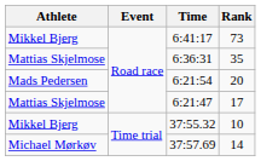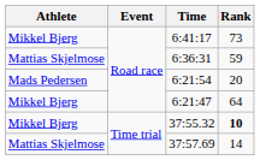 <table class=wikitable style=font-size:95%;text-align:center>
 <tr>
 <th>Athlete</th>
 <th>Event</th>
 <th>Time</th>
 <th>Rank</th>
 </tr>
 <tr align=center>
 <td align=left><a href='#'>Mikkel Bjerg</a></td>
 <td align=left rowspan=4><a href='#'>Road race</a></td>
 <td>6:41:17</td>
 <td>73</td>
 </tr>
 <tr align=center>
 <td align=left><a href='#'>Mattias Skjelmose</a></td>
 <td>6:36:31</td>
-<td>35</td>
+<td>59</td>
 </tr>
 <tr align=center>
 <td align=left><a href='#'>Mads Pedersen</a></td>
 <td>6:21:54</td>
 <td>20</td>
 </tr>
 <tr align=center>
-<td align=left><a href='#'>Mattias Skjelmose</a></td>
+<td align=left><a href='#'>Mikkel Bjerg</a></td>
 <td>6:21:47</td>
-<td>17</td>
+<td>64</td>
 </tr>
 <tr align=center>
 <td align=left><a href='#'>Mikkel Bjerg</a></td>
 <td align=left rowspan=2><a href='#'>Time trial</a></td>
 <td>37:55.32</td>
-<td>10</td>
+<td><strong>10</strong></td>
 </tr>
 <tr align=center>
-<td align=left><a href='#'>Michael Mørkøv</a></td>
+<td align=left><a href='#'>Mattias Skjelmose</a></td>
 <td>37:57.69</td>
 <td>14</td>
 </tr>
 </table>
